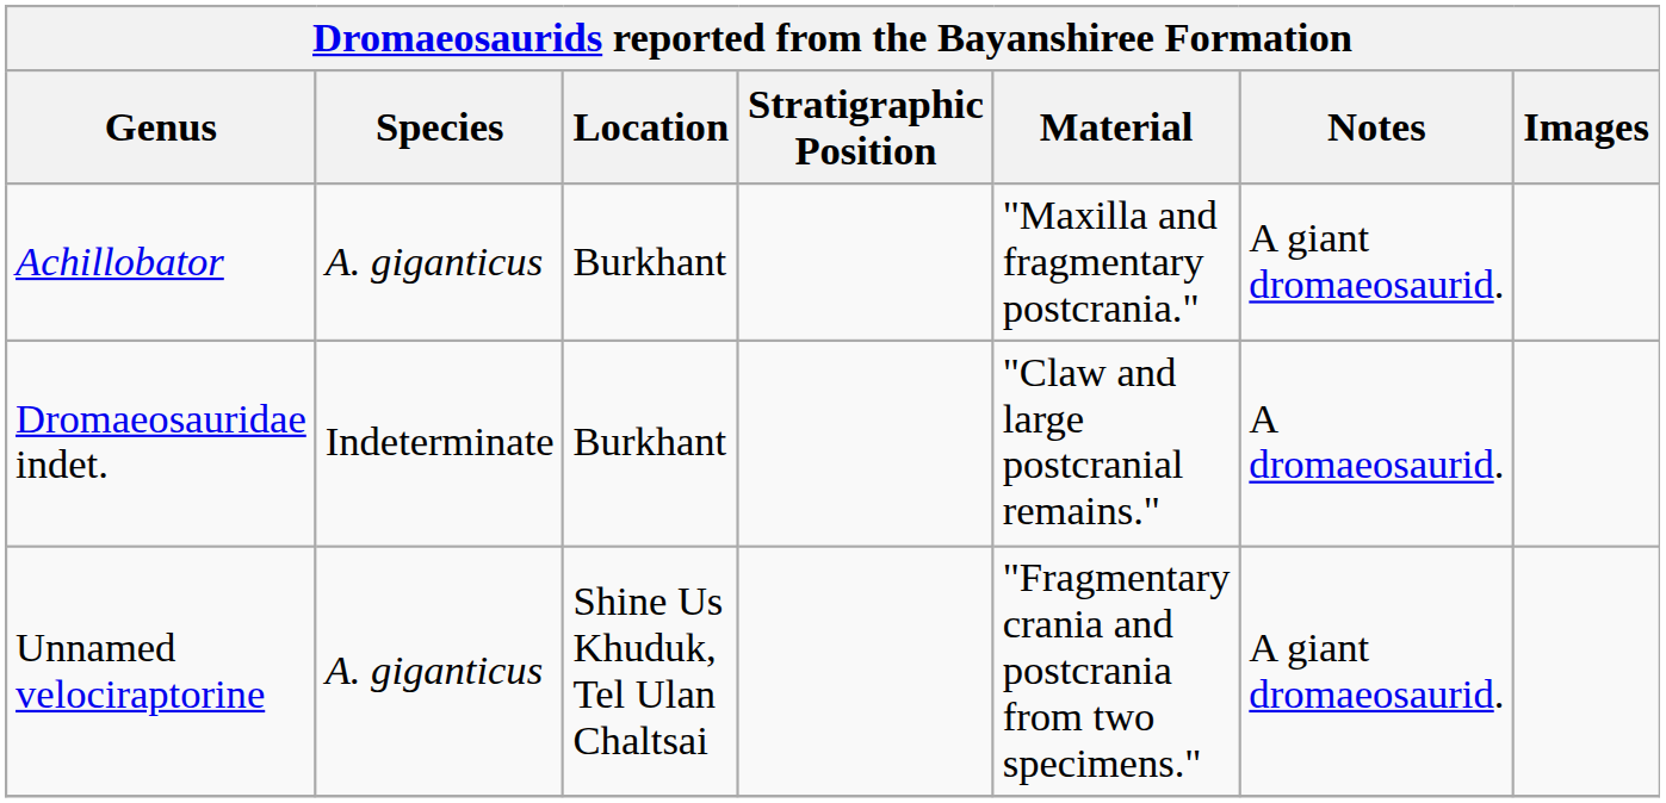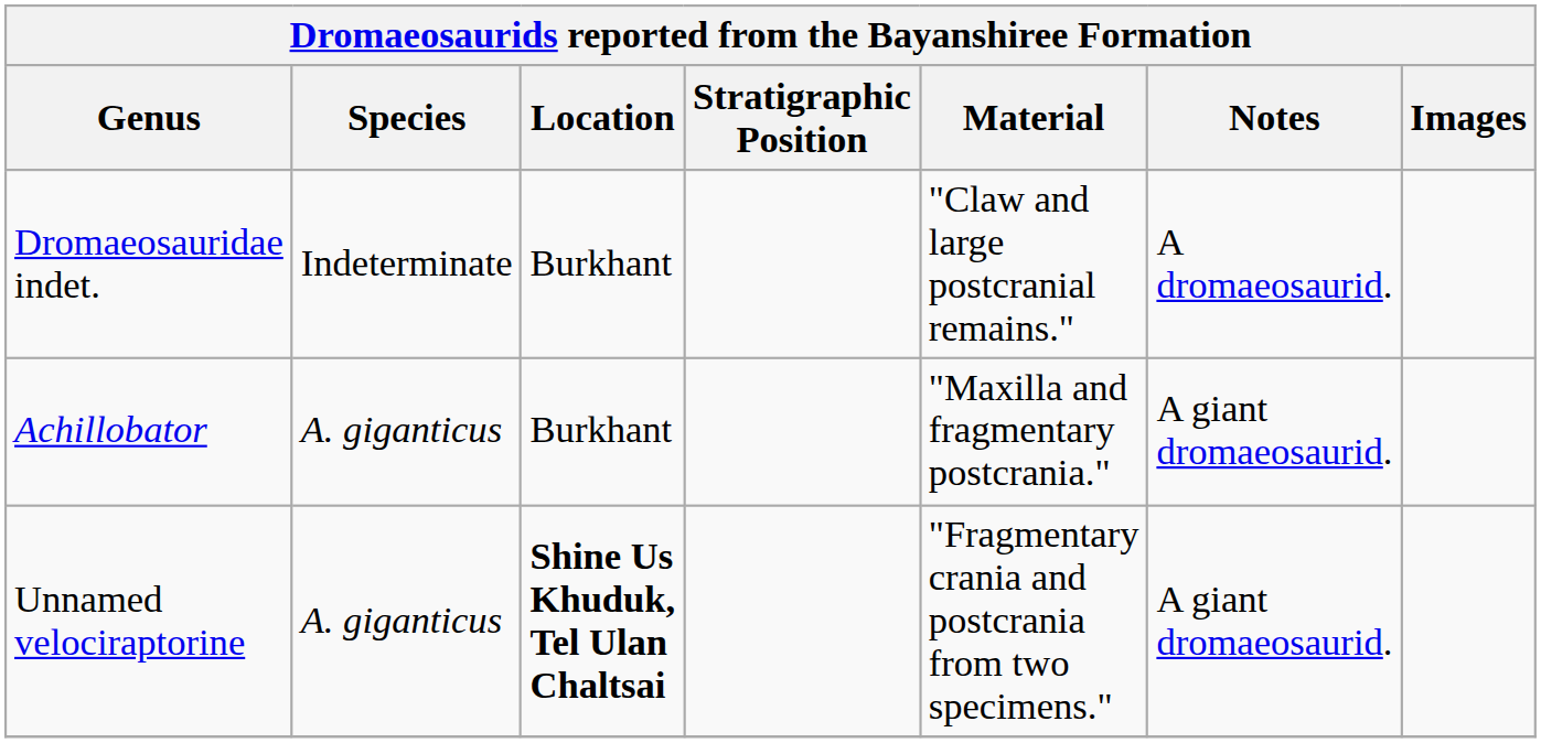 <table class="wikitable" align="center">
 <tr>
 <th colspan="7" align="center"><strong><a href='#'>Dromaeosaurids</a> reported from the Bayanshiree Formation</strong></th>
 </tr>
 <tr>
 <th>Genus</th>
 <th>Species</th>
 <th>Location</th>
 <th>Stratigraphic Position</th>
 <th>Material</th>
 <th>Notes</th>
 <th>Images</th>
 </tr>
 <tr>
+<td><a href='#'>Dromaeosauridae</a> indet.</td>
+<td>Indeterminate</td>
+<td>Burkhant</td>
+<td></td>
+<td>"Claw and large postcranial remains."</td>
+<td>A <a href='#'>dromaeosaurid</a>.</td>
+<td></td>
+</tr>
+<tr>
 <td><em><a href='#'>Achillobator</a></em></td>
 <td><em>A. giganticus</em></td>
 <td>Burkhant</td>
 <td></td>
 <td>"Maxilla and fragmentary postcrania."</td>
 <td>A giant <a href='#'>dromaeosaurid</a>.</td>
 <td></td>
 </tr>
 <tr>
-<td><a href='#'>Dromaeosauridae</a> indet.</td>
-<td>Indeterminate</td>
-<td>Burkhant</td>
-<td></td>
-<td>"Claw and large postcranial remains."</td>
-<td>A <a href='#'>dromaeosaurid</a>.</td>
-<td></td>
-</tr>
-<tr>
 <td>Unnamed <a href='#'>velociraptorine</a></td>
 <td><em>A. giganticus</em></td>
-<td>Shine Us Khuduk, Tel Ulan Chaltsai</td>
+<td><strong>Shine Us Khuduk, Tel Ulan Chaltsai</strong></td>
 <td></td>
 <td>"Fragmentary crania and postcrania from two specimens."</td>
 <td>A giant <a href='#'>dromaeosaurid</a>.</td>
 <td></td>
 </tr>
 <tr>
 </tr>
 </table>
